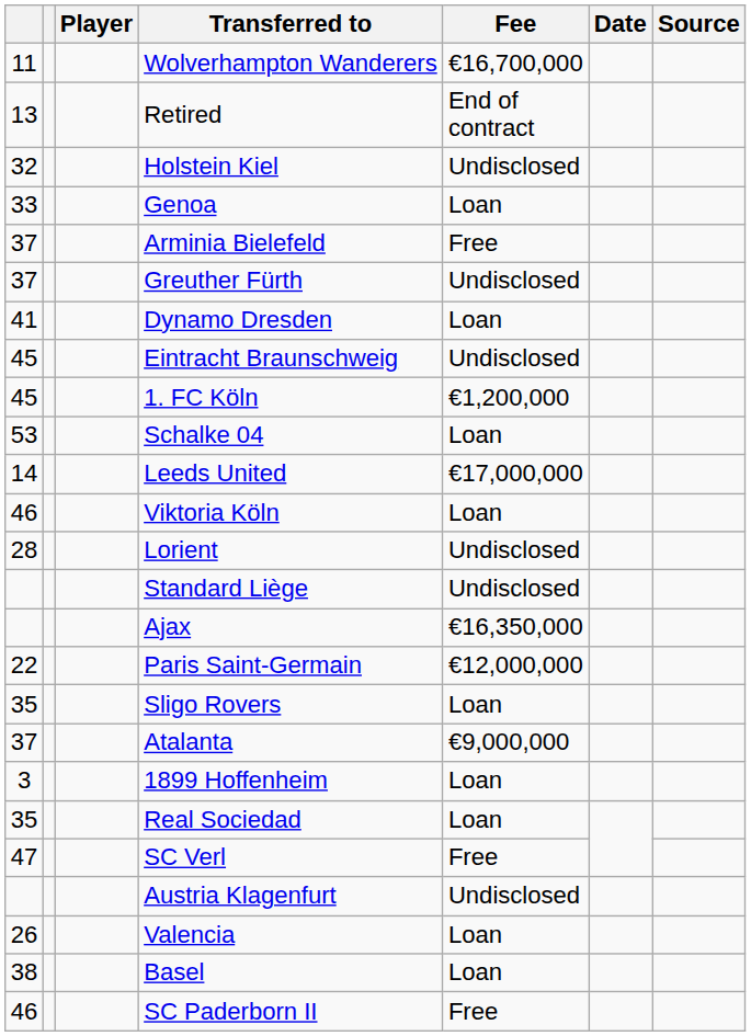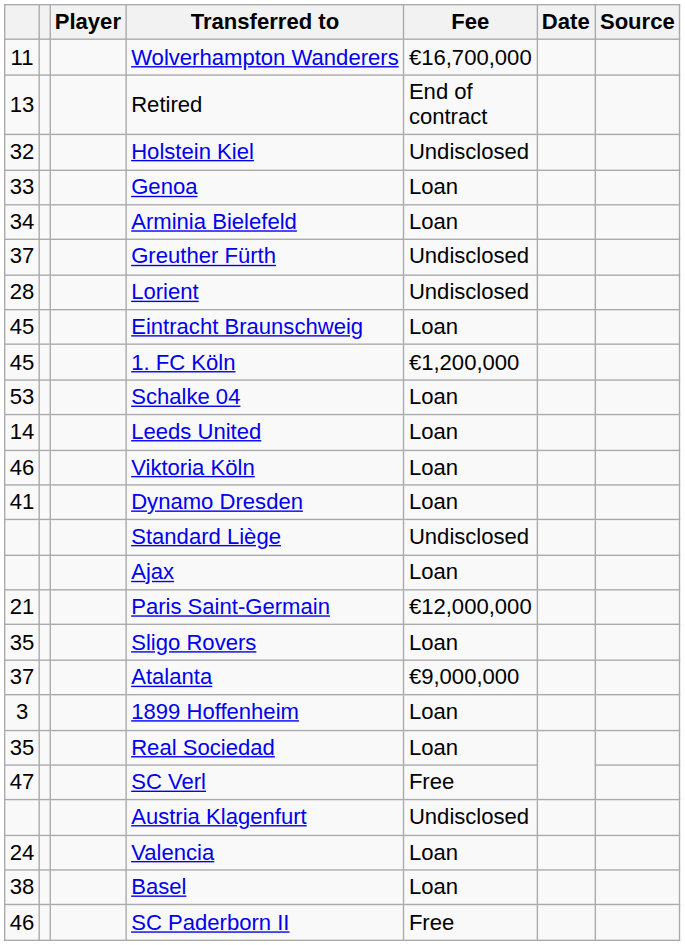 <table class="wikitable plainrowheaders sortable">
 <tr>
 <th></th>
 <th></th>
 <th scope=col>Player</th>
 <th>Transferred to</th>
 <th !scope=col; style="width: 65px;">Fee</th>
 <th scope=col>Date</th>
 <th scope=col>Source</th>
 </tr>
 <tr>
 <td align=center>11</td>
 <td align=center></td>
 <td></td>
 <td> <a href='#'>Wolverhampton Wanderers</a></td>
 <td>€16,700,000</td>
 <td></td>
 <td></td>
 </tr>
 <tr>
 <td align=center>13</td>
 <td align=center></td>
 <td></td>
 <td>Retired</td>
 <td>End of contract</td>
 <td></td>
 <td></td>
 </tr>
 <tr>
 <td align=center>32</td>
 <td align=center></td>
 <td></td>
 <td> <a href='#'>Holstein Kiel</a></td>
 <td>Undisclosed</td>
 <td></td>
 <td></td>
 </tr>
 <tr>
 <td align=center>33</td>
 <td align=center></td>
 <td></td>
 <td> <a href='#'>Genoa</a></td>
 <td>Loan</td>
 <td></td>
 <td></td>
 </tr>
 <tr>
-<td align=center>37</td>
+<td align=center>34</td>
 <td align=center></td>
 <td></td>
 <td> <a href='#'>Arminia Bielefeld</a></td>
-<td>Free</td>
+<td>Loan</td>
 <td></td>
 <td></td>
 </tr>
 <tr>
 <td align=center>37</td>
 <td align=center></td>
 <td></td>
 <td> <a href='#'>Greuther Fürth</a></td>
 <td>Undisclosed</td>
 <td></td>
 <td></td>
 </tr>
 <tr>
-<td align=center>41</td>
+<td align=center>28</td>
 <td align=center></td>
 <td></td>
-<td> <a href='#'>Dynamo Dresden</a></td>
-<td>Loan</td>
+<td> <a href='#'>Lorient</a></td>
+<td>Undisclosed</td>
 <td></td>
 <td></td>
 </tr>
 <tr>
 <td align=center>45</td>
 <td align=center></td>
 <td></td>
 <td> <a href='#'>Eintracht Braunschweig</a></td>
-<td>Undisclosed</td>
+<td>Loan</td>
 <td></td>
 <td></td>
 </tr>
 <tr>
 <td align=center>45</td>
 <td align=center></td>
 <td></td>
 <td> <a href='#'>1. FC Köln</a></td>
 <td>€1,200,000</td>
 <td></td>
 <td></td>
 </tr>
 <tr>
 <td align=center>53</td>
 <td align=center></td>
 <td></td>
 <td> <a href='#'>Schalke 04</a></td>
 <td>Loan</td>
 <td></td>
 <td></td>
 </tr>
 <tr>
 <td align=center>14</td>
 <td align=center></td>
 <td></td>
 <td> <a href='#'>Leeds United</a></td>
-<td>€17,000,000</td>
+<td>Loan</td>
 <td></td>
 <td></td>
 </tr>
 <tr>
 <td align=center>46</td>
 <td align=center></td>
 <td></td>
 <td> <a href='#'>Viktoria Köln</a></td>
 <td>Loan</td>
 <td></td>
 <td></td>
 </tr>
 <tr>
-<td align=center>28</td>
+<td align=center>41</td>
 <td align=center></td>
 <td></td>
-<td> <a href='#'>Lorient</a></td>
-<td>Undisclosed</td>
+<td> <a href='#'>Dynamo Dresden</a></td>
+<td>Loan</td>
 <td></td>
 <td></td>
 </tr>
 <tr>
 <td align=center></td>
 <td align=center></td>
 <td></td>
 <td> <a href='#'>Standard Liège</a></td>
 <td>Undisclosed</td>
 <td></td>
 <td></td>
 </tr>
 <tr>
 <td align=center></td>
 <td align=center></td>
 <td></td>
 <td> <a href='#'>Ajax</a></td>
-<td>€16,350,000</td>
+<td>Loan</td>
 <td></td>
 <td></td>
 </tr>
 <tr>
-<td align=center>22</td>
+<td align=center>21</td>
 <td align=center></td>
 <td></td>
 <td> <a href='#'>Paris Saint-Germain</a></td>
 <td>€12,000,000</td>
 <td></td>
 <td></td>
 </tr>
 <tr>
 <td align=center>35</td>
 <td align=center></td>
 <td></td>
 <td> <a href='#'>Sligo Rovers</a></td>
 <td>Loan</td>
 <td></td>
 <td></td>
 </tr>
 <tr>
 <td align=center>37</td>
 <td align=center></td>
 <td></td>
 <td> <a href='#'>Atalanta</a></td>
 <td>€9,000,000</td>
 <td></td>
 <td></td>
 </tr>
 <tr>
 <td align=center>3</td>
 <td align=center></td>
 <td></td>
 <td> <a href='#'>1899 Hoffenheim</a></td>
 <td>Loan</td>
 <td></td>
 <td></td>
 </tr>
 <tr>
 <td align=center>35</td>
 <td align=center></td>
 <td></td>
 <td> <a href='#'>Real Sociedad</a></td>
 <td>Loan</td>
 <td rowspan=2></td>
 <td></td>
 </tr>
 <tr>
 <td align=center>47</td>
 <td align=center></td>
 <td></td>
 <td> <a href='#'>SC Verl</a></td>
 <td>Free</td>
 <td></td>
 </tr>
 <tr>
 <td></td>
 <td align=center></td>
 <td></td>
 <td> <a href='#'>Austria Klagenfurt</a></td>
 <td>Undisclosed</td>
 <td></td>
 <td></td>
 </tr>
 <tr>
-<td align=center>26</td>
+<td align=center>24</td>
 <td align=center></td>
 <td></td>
 <td> <a href='#'>Valencia</a></td>
 <td>Loan</td>
 <td></td>
 <td></td>
 </tr>
 <tr>
 <td align=center>38</td>
 <td align=center></td>
 <td></td>
 <td> <a href='#'>Basel</a></td>
 <td>Loan</td>
 <td></td>
 <td></td>
 </tr>
 <tr>
 <td align=center>46</td>
 <td align=center></td>
 <td></td>
 <td> <a href='#'>SC Paderborn II</a></td>
 <td>Free</td>
 <td></td>
 <td></td>
 </tr>
 </table>
